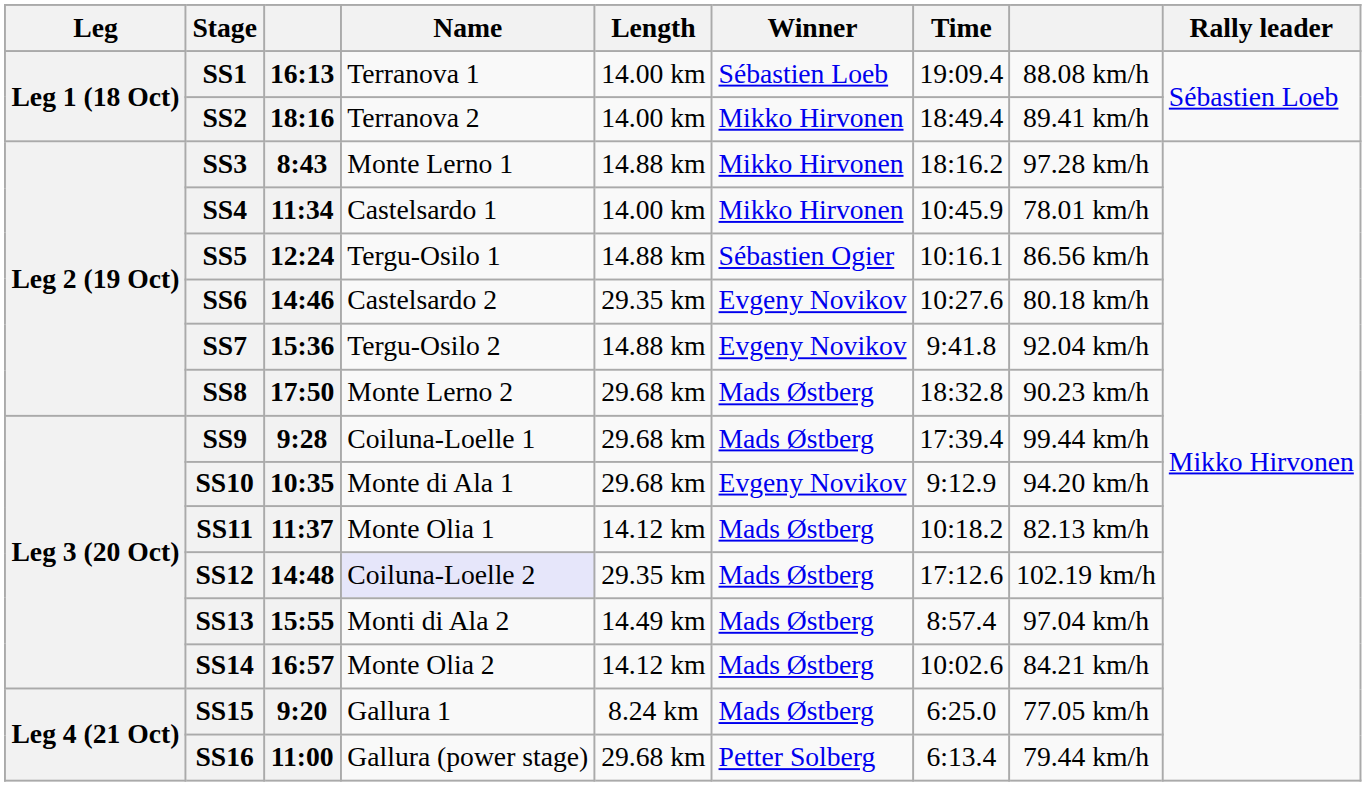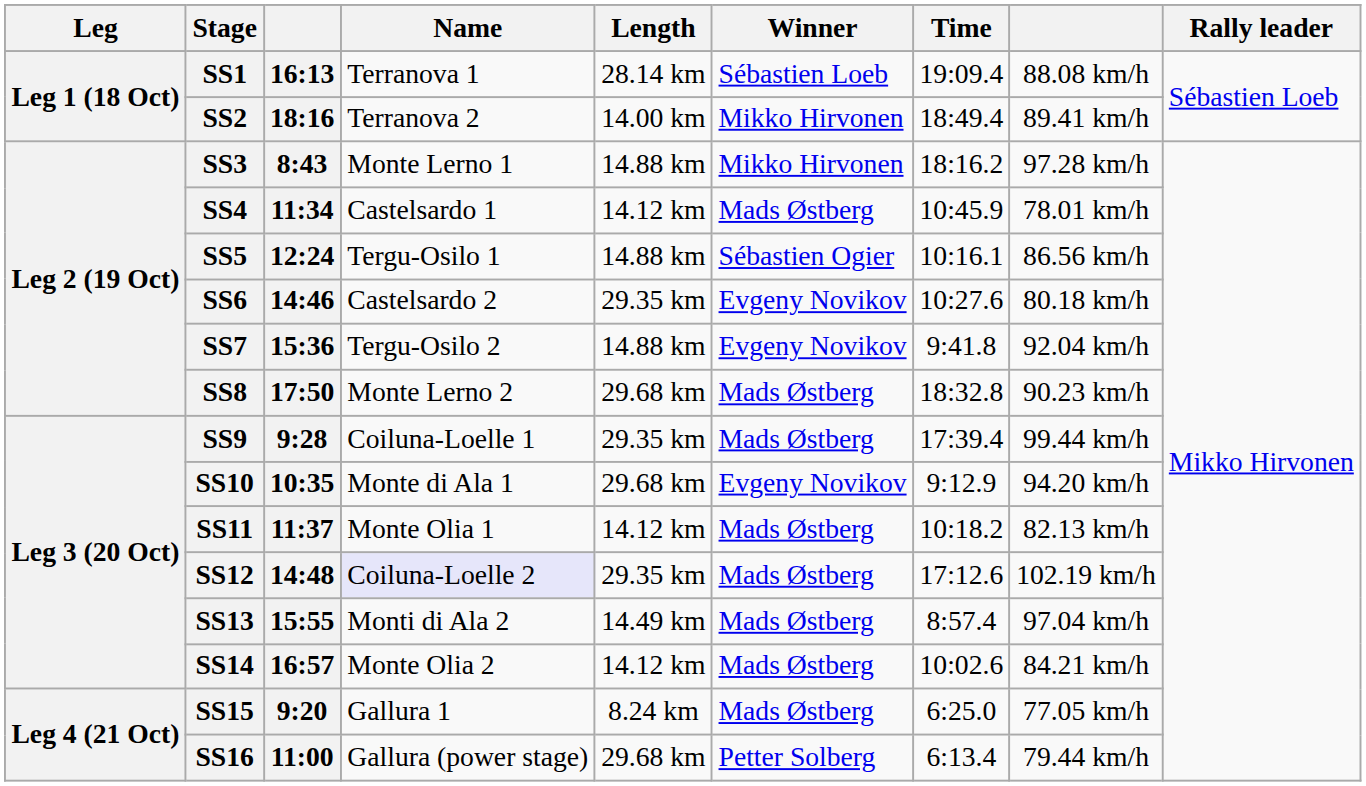 <table class="wikitable" style="text-align: center; font-size: 90%">
 <tr>
 <th>Leg</th>
 <th>Stage</th>
 <th></th>
 <th>Name</th>
 <th>Length</th>
 <th>Winner</th>
 <th>Time</th>
 <th></th>
 <th>Rally leader</th>
 </tr>
 <tr>
 <th rowspan="2">Leg 1 (18 Oct)</th>
 <th>SS1</th>
 <th>16:13</th>
 <td align=left>Terranova 1</td>
-<td>14.00 km</td>
+<td>28.14 km</td>
 <td align=left> <a href='#'>Sébastien Loeb</a></td>
 <td>19:09.4</td>
 <td>88.08 km/h</td>
 <td align=left rowspan="2"> <a href='#'>Sébastien Loeb</a></td>
 </tr>
 <tr>
 <th>SS2</th>
 <th>18:16</th>
 <td align=left>Terranova 2</td>
 <td>14.00 km</td>
 <td align=left> <a href='#'>Mikko Hirvonen</a></td>
 <td>18:49.4</td>
 <td>89.41 km/h</td>
 </tr>
 <tr>
 <th rowspan="6">Leg 2 (19 Oct)</th>
 <th>SS3</th>
 <th>8:43</th>
 <td align=left>Monte Lerno 1</td>
 <td>14.88 km</td>
 <td align=left> <a href='#'>Mikko Hirvonen</a></td>
 <td>18:16.2</td>
 <td>97.28 km/h</td>
 <td align=left rowspan="14"> <a href='#'>Mikko Hirvonen</a></td>
 </tr>
 <tr>
 <th>SS4</th>
 <th>11:34</th>
 <td align=left>Castelsardo 1</td>
-<td>14.00 km</td>
-<td align=left> <a href='#'>Mikko Hirvonen</a></td>
+<td>14.12 km</td>
+<td align=left> <a href='#'>Mads Østberg</a></td>
 <td>10:45.9</td>
 <td>78.01 km/h</td>
 </tr>
 <tr>
 <th>SS5</th>
 <th>12:24</th>
 <td align=left>Tergu-Osilo 1</td>
 <td>14.88 km</td>
 <td align=left> <a href='#'>Sébastien Ogier</a></td>
 <td>10:16.1</td>
 <td>86.56 km/h</td>
 </tr>
 <tr>
 <th>SS6</th>
 <th>14:46</th>
 <td align=left>Castelsardo 2</td>
 <td>29.35 km</td>
 <td align=left> <a href='#'>Evgeny Novikov</a></td>
 <td>10:27.6</td>
 <td>80.18 km/h</td>
 </tr>
 <tr>
 <th>SS7</th>
 <th>15:36</th>
 <td align=left>Tergu-Osilo 2</td>
 <td>14.88 km</td>
 <td align=left> <a href='#'>Evgeny Novikov</a></td>
 <td>9:41.8</td>
 <td>92.04 km/h</td>
 </tr>
 <tr>
 <th>SS8</th>
 <th>17:50</th>
 <td align=left>Monte Lerno 2</td>
 <td>29.68 km</td>
 <td align=left> <a href='#'>Mads Østberg</a></td>
 <td>18:32.8</td>
 <td>90.23 km/h</td>
 </tr>
 <tr>
 <th rowspan="6">Leg 3 (20 Oct)</th>
 <th>SS9</th>
 <th>9:28</th>
 <td align=left>Coiluna-Loelle 1</td>
-<td>29.68 km</td>
+<td>29.35 km</td>
 <td align=left> <a href='#'>Mads Østberg</a></td>
 <td>17:39.4</td>
 <td>99.44 km/h</td>
 </tr>
 <tr>
 <th>SS10</th>
 <th>10:35</th>
 <td align=left>Monte di Ala 1</td>
 <td>29.68 km</td>
 <td align=left> <a href='#'>Evgeny Novikov</a></td>
 <td>9:12.9</td>
 <td>94.20 km/h</td>
 </tr>
 <tr>
 <th>SS11</th>
 <th>11:37</th>
 <td align=left>Monte Olia 1</td>
 <td>14.12 km</td>
 <td align=left> <a href='#'>Mads Østberg</a></td>
 <td>10:18.2</td>
 <td>82.13 km/h</td>
 </tr>
 <tr>
 <th>SS12</th>
 <th>14:48</th>
 <td align=left style="background: lavender;">Coiluna-Loelle 2</td>
 <td>29.35 km</td>
 <td align=left> <a href='#'>Mads Østberg</a></td>
 <td>17:12.6</td>
 <td>102.19 km/h</td>
 </tr>
 <tr>
 <th>SS13</th>
 <th>15:55</th>
 <td align=left>Monti di Ala 2</td>
 <td>14.49 km</td>
 <td align=left> <a href='#'>Mads Østberg</a></td>
 <td>8:57.4</td>
 <td>97.04 km/h</td>
 </tr>
 <tr>
 <th>SS14</th>
 <th>16:57</th>
 <td align=left>Monte Olia 2</td>
 <td>14.12 km</td>
 <td align=left> <a href='#'>Mads Østberg</a></td>
 <td>10:02.6</td>
 <td>84.21 km/h</td>
 </tr>
 <tr>
 <th rowspan="2">Leg 4 (21 Oct)</th>
 <th>SS15</th>
 <th>9:20</th>
 <td align=left>Gallura 1</td>
 <td>8.24 km</td>
 <td align=left> <a href='#'>Mads Østberg</a></td>
 <td>6:25.0</td>
 <td>77.05 km/h</td>
 </tr>
 <tr>
 <th>SS16</th>
 <th>11:00</th>
 <td align=left>Gallura (power stage)</td>
 <td>29.68 km</td>
 <td align=left> <a href='#'>Petter Solberg</a></td>
 <td>6:13.4</td>
 <td>79.44 km/h</td>
 </tr>
 </table>
